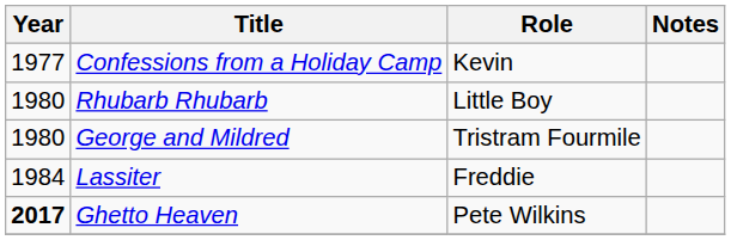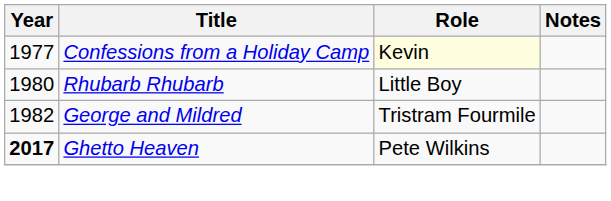 <table class="wikitable">
 <tr>
 <th>Year</th>
 <th>Title</th>
 <th>Role</th>
 <th>Notes</th>
 </tr>
 <tr>
 <td>1977</td>
 <td><em><a href='#'>Confessions from a Holiday Camp </a></em></td>
-<td>Kevin</td>
+<td style="background: lightyellow;">Kevin</td>
 <td></td>
 </tr>
 <tr>
 <td>1980</td>
 <td><em><a href='#'>Rhubarb Rhubarb</a></em></td>
 <td>Little Boy</td>
 <td></td>
 </tr>
 <tr>
-<td>1980</td>
+<td>1982</td>
 <td><em><a href='#'>George and Mildred</a></em></td>
 <td>Tristram Fourmile</td>
-<td></td>
-</tr>
-<tr>
-<td>1984</td>
-<td><em><a href='#'>Lassiter</a></em></td>
-<td>Freddie</td>
 <td></td>
 </tr>
 <tr>
 <td><strong>2017</strong></td>
 <td><em><a href='#'>Ghetto Heaven</a></em></td>
 <td>Pete Wilkins</td>
 <td></td>
 </tr>
 <tr>
 </tr>
 </table>
